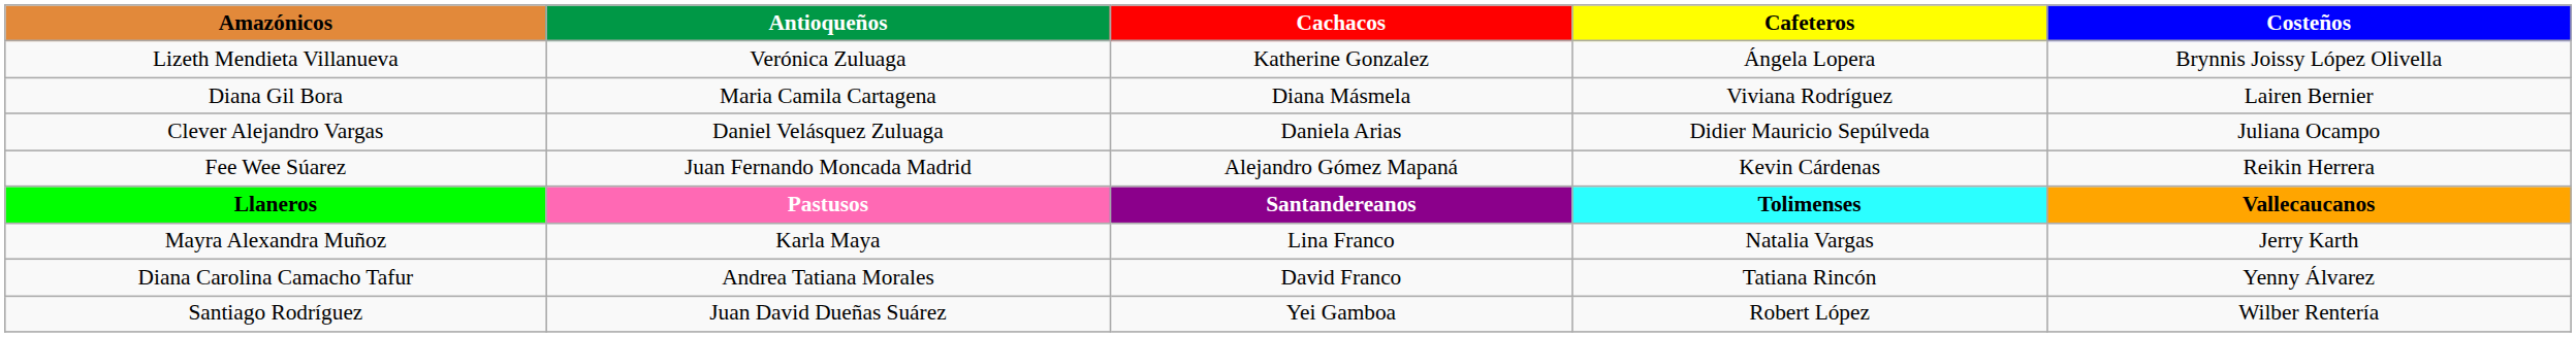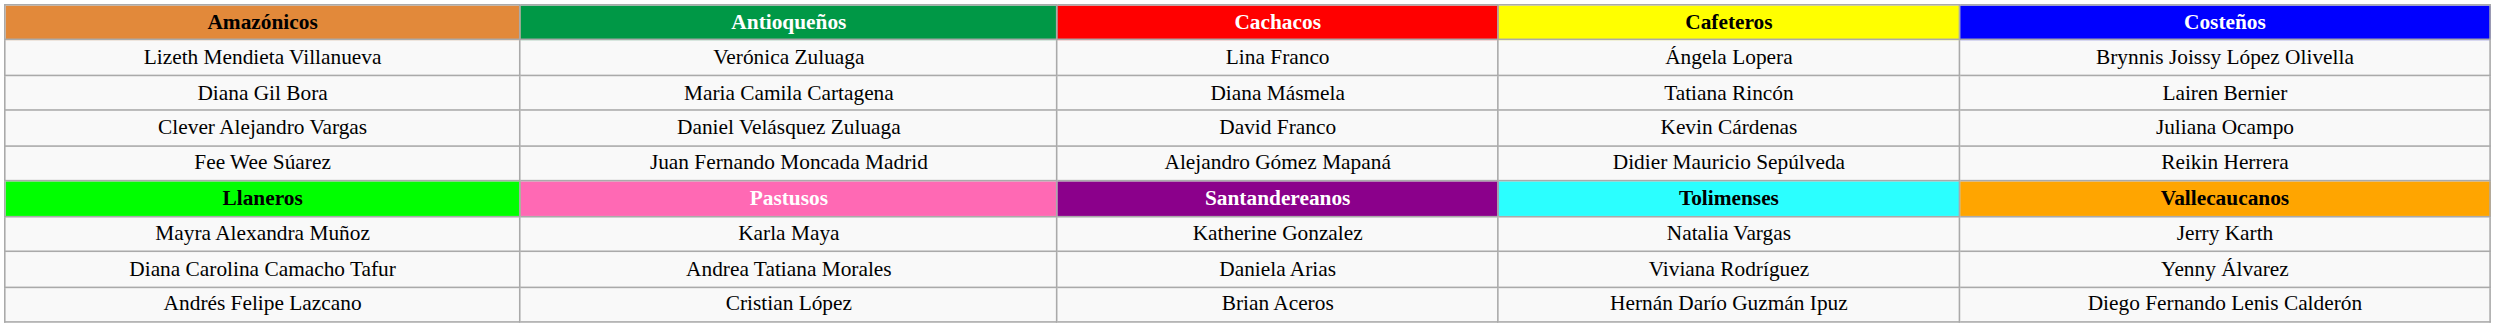 <table class="wikitable" style="width:100%; font-size:85%; text-align:center">
 <tr>
 <th style="background:#E2893A">Amazónicos</th>
 <th style="background:#009846; color:white">Antioqueños</th>
 <th style="background:red; color:white">Cachacos</th>
 <th style="background:yellow">Cafeteros</th>
 <th style="background:blue; color:white">Costeños</th>
 </tr>
 <tr>
 <td>Lizeth Mendieta Villanueva</td>
 <td>Verónica Zuluaga</td>
-<td>Katherine Gonzalez</td>
+<td>Lina Franco</td>
 <td>Ángela Lopera</td>
 <td>Brynnis Joissy López Olivella</td>
 </tr>
 <tr>
 <td>Diana Gil Bora</td>
 <td>Maria Camila Cartagena</td>
 <td>Diana Másmela</td>
-<td>Viviana Rodríguez</td>
+<td>Tatiana Rincón</td>
 <td>Lairen Bernier</td>
 </tr>
 <tr>
 <td>Clever Alejandro Vargas</td>
 <td>Daniel Velásquez Zuluaga</td>
-<td>Daniela Arias</td>
-<td>Didier Mauricio Sepúlveda</td>
+<td>David Franco</td>
+<td>Kevin Cárdenas</td>
 <td>Juliana Ocampo</td>
 </tr>
 <tr>
 <td>Fee Wee Súarez</td>
 <td>Juan Fernando Moncada Madrid</td>
 <td>Alejandro Gómez Mapaná</td>
-<td>Kevin Cárdenas</td>
+<td>Didier Mauricio Sepúlveda</td>
 <td>Reikin Herrera</td>
 </tr>
 <tr>
 <th style="background:Lime">Llaneros</th>
 <th style="background:#FF69B4; color:white">Pastusos</th>
 <th style="background:darkmagenta; color:white">Santandereanos</th>
 <th style="background:#2BFFFF">Tolimenses</th>
 <th style="background:orange">Vallecaucanos</th>
 </tr>
 <tr>
 <td>Mayra Alexandra Muñoz</td>
 <td>Karla Maya</td>
-<td>Lina Franco</td>
+<td>Katherine Gonzalez</td>
 <td>Natalia Vargas</td>
 <td>Jerry Karth</td>
 </tr>
 <tr>
 <td>Diana Carolina Camacho Tafur</td>
 <td>Andrea Tatiana Morales</td>
-<td>David Franco</td>
-<td>Tatiana Rincón</td>
+<td>Daniela Arias</td>
+<td>Viviana Rodríguez</td>
 <td>Yenny Álvarez</td>
 </tr>
 <tr>
-<td>Santiago Rodríguez</td>
-<td>Juan David Dueñas Suárez</td>
-<td>Yei Gamboa</td>
-<td>Robert López</td>
-<td>Wilber Rentería</td>
+<td>Andrés Felipe Lazcano</td>
+<td>Cristian López</td>
+<td>Brian Aceros</td>
+<td>Hernán Darío Guzmán Ipuz</td>
+<td>Diego Fernando Lenis Calderón</td>
 </tr>
 </table>
